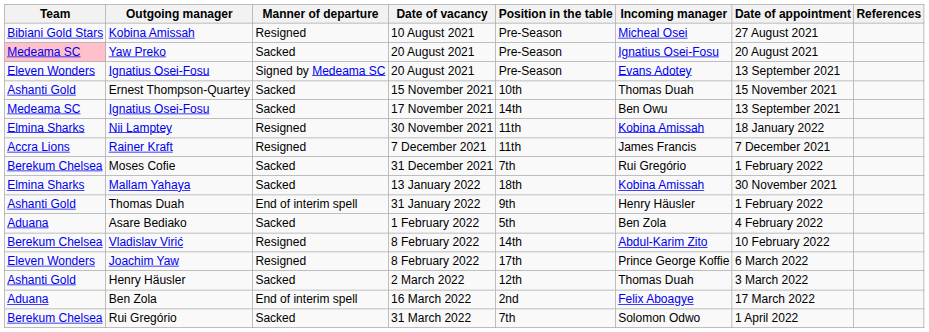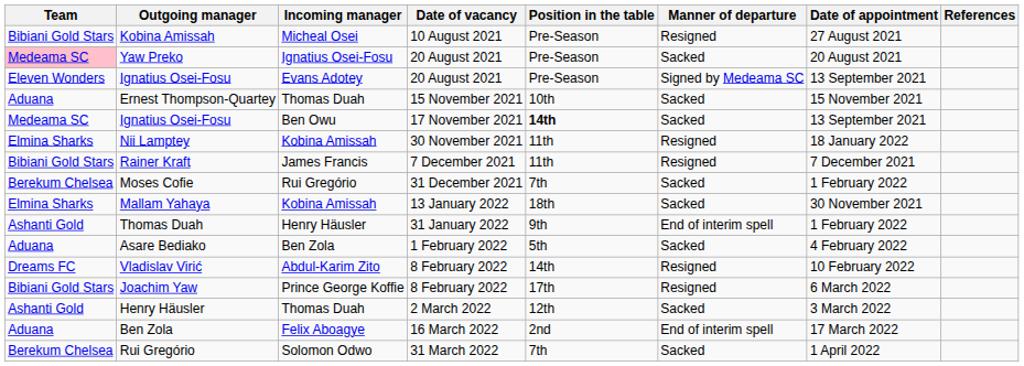 <table class="wikitable">
 <tr>
 <th>Team</th>
 <th>Outgoing manager</th>
-<th>Manner of departure</th>
+<th>Incoming manager</th>
 <th>Date of vacancy</th>
 <th>Position in the table</th>
-<th>Incoming manager</th>
+<th>Manner of departure</th>
 <th>Date of appointment</th>
 <th>References</th>
 </tr>
 <tr>
 <td><a href='#'>Bibiani Gold Stars</a></td>
 <td><a href='#'>Kobina Amissah</a></td>
-<td>Resigned</td>
+<td><a href='#'>Micheal Osei</a></td>
 <td>10 August 2021</td>
 <td>Pre-Season</td>
-<td><a href='#'>Micheal Osei</a></td>
+<td>Resigned</td>
 <td>27 August 2021</td>
 <td></td>
 </tr>
 <tr>
 <td style="background: pink;"><a href='#'>Medeama SC</a></td>
 <td><a href='#'>Yaw Preko</a></td>
-<td>Sacked</td>
+<td><a href='#'>Ignatius Osei-Fosu</a></td>
 <td>20 August 2021</td>
 <td>Pre-Season</td>
-<td><a href='#'>Ignatius Osei-Fosu</a></td>
+<td>Sacked</td>
 <td>20 August 2021</td>
 <td></td>
 </tr>
 <tr>
 <td><a href='#'>Eleven Wonders</a></td>
 <td><a href='#'>Ignatius Osei-Fosu</a></td>
-<td>Signed by <a href='#'>Medeama SC</a></td>
+<td><a href='#'>Evans Adotey</a></td>
 <td>20 August 2021</td>
 <td>Pre-Season</td>
-<td><a href='#'>Evans Adotey</a></td>
+<td>Signed by <a href='#'>Medeama SC</a></td>
 <td>13 September 2021</td>
 <td></td>
 </tr>
 <tr>
-<td><a href='#'>Ashanti Gold</a></td>
+<td><a href='#'>Aduana</a></td>
 <td>Ernest Thompson-Quartey</td>
-<td>Sacked</td>
+<td>Thomas Duah</td>
 <td>15 November 2021</td>
 <td>10th</td>
-<td>Thomas Duah</td>
+<td>Sacked</td>
 <td>15 November 2021</td>
 <td></td>
 </tr>
 <tr>
 <td><a href='#'>Medeama SC</a></td>
 <td><a href='#'>Ignatius Osei-Fosu</a></td>
+<td>Ben Owu</td>
+<td>17 November 2021</td>
+<td><strong>14th</strong></td>
 <td>Sacked</td>
-<td>17 November 2021</td>
-<td>14th</td>
-<td>Ben Owu</td>
 <td>13 September 2021</td>
 <td></td>
 </tr>
 <tr>
 <td><a href='#'>Elmina Sharks</a></td>
 <td><a href='#'>Nii Lamptey</a></td>
-<td>Resigned</td>
+<td><a href='#'>Kobina Amissah</a></td>
 <td>30 November 2021</td>
 <td>11th</td>
-<td><a href='#'>Kobina Amissah</a></td>
+<td>Resigned</td>
 <td>18 January 2022</td>
 <td></td>
 </tr>
 <tr>
-<td><a href='#'>Accra Lions</a></td>
+<td><a href='#'>Bibiani Gold Stars</a></td>
 <td><a href='#'>Rainer Kraft</a></td>
-<td>Resigned</td>
+<td>James Francis</td>
 <td>7 December 2021</td>
 <td>11th</td>
-<td>James Francis</td>
+<td>Resigned</td>
 <td>7 December 2021</td>
 <td></td>
 </tr>
 <tr>
 <td><a href='#'>Berekum Chelsea</a></td>
 <td>Moses Cofie</td>
-<td>Sacked</td>
+<td>Rui Gregório</td>
 <td>31 December 2021</td>
 <td>7th</td>
-<td>Rui Gregório</td>
+<td>Sacked</td>
 <td>1 February 2022</td>
 <td></td>
 </tr>
 <tr>
 <td><a href='#'>Elmina Sharks</a></td>
 <td><a href='#'>Mallam Yahaya</a></td>
-<td>Sacked</td>
+<td><a href='#'>Kobina Amissah</a></td>
 <td>13 January 2022</td>
 <td>18th</td>
-<td><a href='#'>Kobina Amissah</a></td>
+<td>Sacked</td>
 <td>30 November 2021</td>
 <td></td>
 </tr>
 <tr>
 <td><a href='#'>Ashanti Gold</a></td>
 <td>Thomas Duah</td>
-<td>End of interim spell</td>
+<td>Henry Häusler</td>
 <td>31 January 2022</td>
 <td>9th</td>
-<td>Henry Häusler</td>
+<td>End of interim spell</td>
 <td>1 February 2022</td>
 <td></td>
 </tr>
 <tr>
 <td><a href='#'>Aduana</a></td>
 <td>Asare Bediako</td>
-<td>Sacked</td>
+<td>Ben Zola</td>
 <td>1 February 2022</td>
 <td>5th</td>
-<td>Ben Zola</td>
+<td>Sacked</td>
 <td>4 February 2022</td>
 <td></td>
 </tr>
 <tr>
-<td><a href='#'>Berekum Chelsea</a></td>
+<td><a href='#'>Dreams FC</a></td>
 <td><a href='#'>Vladislav Virić</a></td>
-<td>Resigned</td>
+<td><a href='#'>Abdul-Karim Zito</a></td>
 <td>8 February 2022</td>
 <td>14th</td>
-<td><a href='#'>Abdul-Karim Zito</a></td>
+<td>Resigned</td>
 <td>10 February 2022</td>
 <td></td>
 </tr>
 <tr>
-<td><a href='#'>Eleven Wonders</a></td>
+<td><a href='#'>Bibiani Gold Stars</a></td>
 <td><a href='#'>Joachim Yaw</a></td>
-<td>Resigned</td>
+<td>Prince George Koffie</td>
 <td>8 February 2022</td>
 <td>17th</td>
-<td>Prince George Koffie</td>
+<td>Resigned</td>
 <td>6 March 2022</td>
 <td></td>
 </tr>
 <tr>
 <td><a href='#'>Ashanti Gold</a></td>
 <td>Henry Häusler</td>
-<td>Sacked</td>
+<td>Thomas Duah</td>
 <td>2 March 2022</td>
 <td>12th</td>
-<td>Thomas Duah</td>
+<td>Sacked</td>
 <td>3 March 2022</td>
 <td></td>
 </tr>
 <tr>
 <td><a href='#'>Aduana</a></td>
 <td>Ben Zola</td>
-<td>End of interim spell</td>
+<td><a href='#'>Felix Aboagye</a></td>
 <td>16 March 2022</td>
 <td>2nd</td>
-<td><a href='#'>Felix Aboagye</a></td>
+<td>End of interim spell</td>
 <td>17 March 2022</td>
 <td></td>
 </tr>
 <tr>
 <td><a href='#'>Berekum Chelsea</a></td>
 <td>Rui Gregório</td>
-<td>Sacked</td>
+<td>Solomon Odwo</td>
 <td>31 March 2022</td>
 <td>7th</td>
-<td>Solomon Odwo</td>
+<td>Sacked</td>
 <td>1 April 2022</td>
 <td></td>
 </tr>
 </table>
